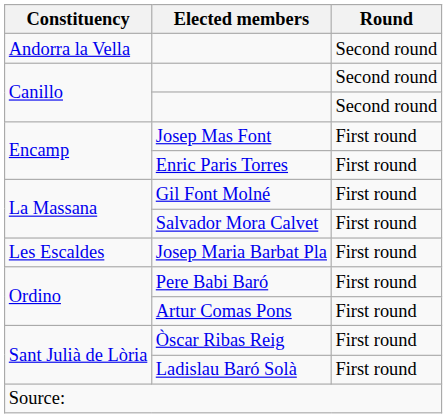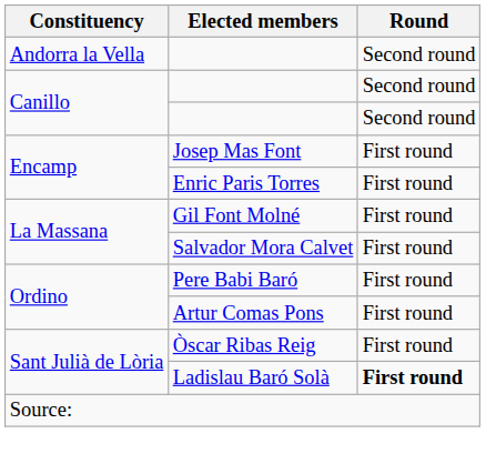 <table class=wikitable>
 <tr>
 <th>Constituency</th>
 <th>Elected members</th>
 <th>Round</th>
 </tr>
 <tr>
 <td><a href='#'>Andorra la Vella</a></td>
 <td></td>
 <td>Second round</td>
 </tr>
 <tr>
 <td rowspan=2><a href='#'>Canillo</a></td>
 <td></td>
 <td>Second round</td>
 </tr>
 <tr>
 <td></td>
 <td>Second round</td>
 </tr>
 <tr>
 <td rowspan=2><a href='#'>Encamp</a></td>
 <td><a href='#'>Josep Mas Font</a></td>
 <td>First round</td>
 </tr>
 <tr>
 <td><a href='#'>Enric Paris Torres</a></td>
 <td>First round</td>
 </tr>
 <tr>
 <td rowspan=2><a href='#'>La Massana</a></td>
 <td><a href='#'>Gil Font Molné</a></td>
 <td>First round</td>
 </tr>
 <tr>
 <td><a href='#'>Salvador Mora Calvet</a></td>
 <td>First round</td>
 </tr>
 <tr>
-<td><a href='#'>Les Escaldes</a></td>
-<td><a href='#'>Josep Maria Barbat Pla</a></td>
-<td>First round</td>
-</tr>
-<tr>
 <td rowspan=2><a href='#'>Ordino</a></td>
 <td><a href='#'>Pere Babi Baró</a></td>
 <td>First round</td>
 </tr>
 <tr>
 <td><a href='#'>Artur Comas Pons</a></td>
 <td>First round</td>
 </tr>
 <tr>
 <td rowspan=2><a href='#'>Sant Julià de Lòria</a></td>
 <td><a href='#'>Òscar Ribas Reig</a></td>
 <td>First round</td>
 </tr>
 <tr>
 <td><a href='#'>Ladislau Baró Solà</a></td>
-<td>First round</td>
+<td><strong>First round</strong></td>
 </tr>
 <tr>
 <td colspan=3>Source: </td>
 </tr>
 </table>
